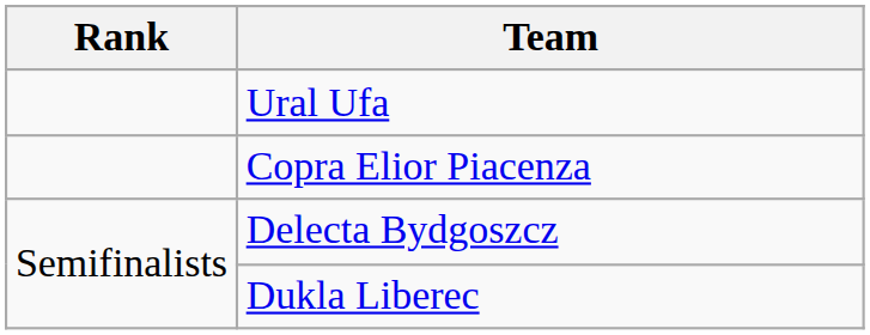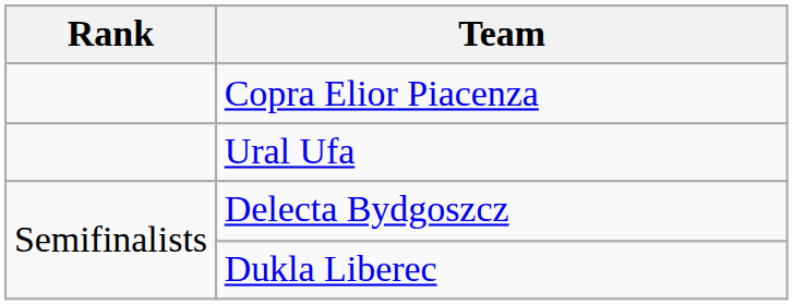 <table class="wikitable" style="text-align: center;">
 <tr>
 <th width=40>Rank</th>
 <th width=240>Team</th>
 </tr>
 <tr align=center>
 <td></td>
-<td style="text-align:left;"> <a href='#'>Ural Ufa</a></td>
+<td style="text-align:left;"> <a href='#'>Copra Elior Piacenza</a></td>
 </tr>
 <tr align=center>
 <td></td>
-<td style="text-align:left;"> <a href='#'>Copra Elior Piacenza</a></td>
+<td style="text-align:left;"> <a href='#'>Ural Ufa</a></td>
 </tr>
 <tr align=center>
 <td rowspan=2>Semifinalists</td>
 <td style="text-align:left;"> <a href='#'>Delecta Bydgoszcz</a></td>
 </tr>
 <tr align=center>
 <td style="text-align:left;"> <a href='#'>Dukla Liberec</a></td>
 </tr>
 </table>
